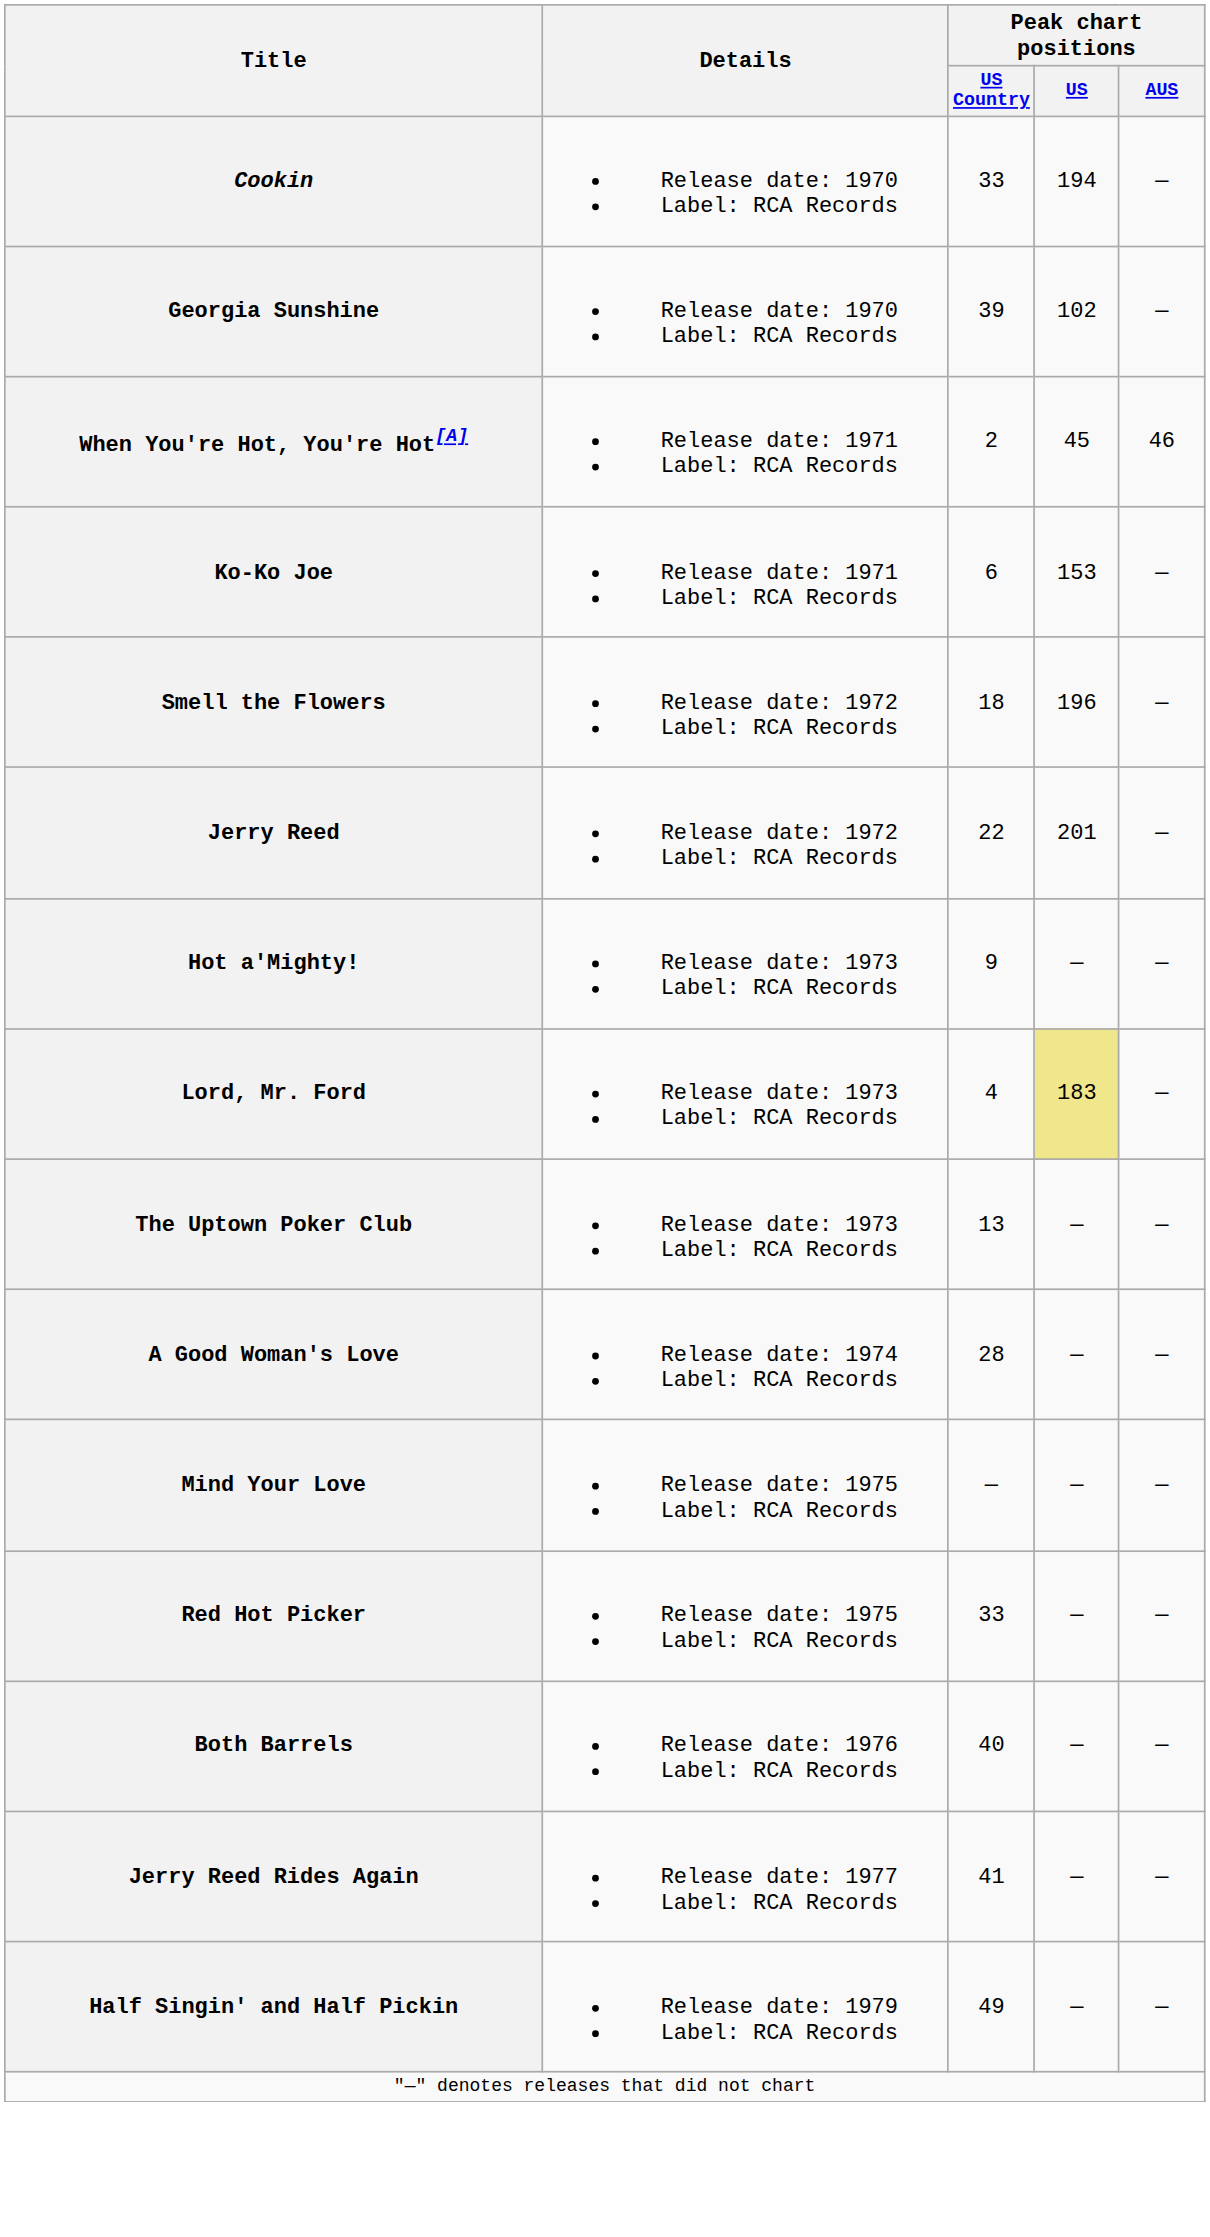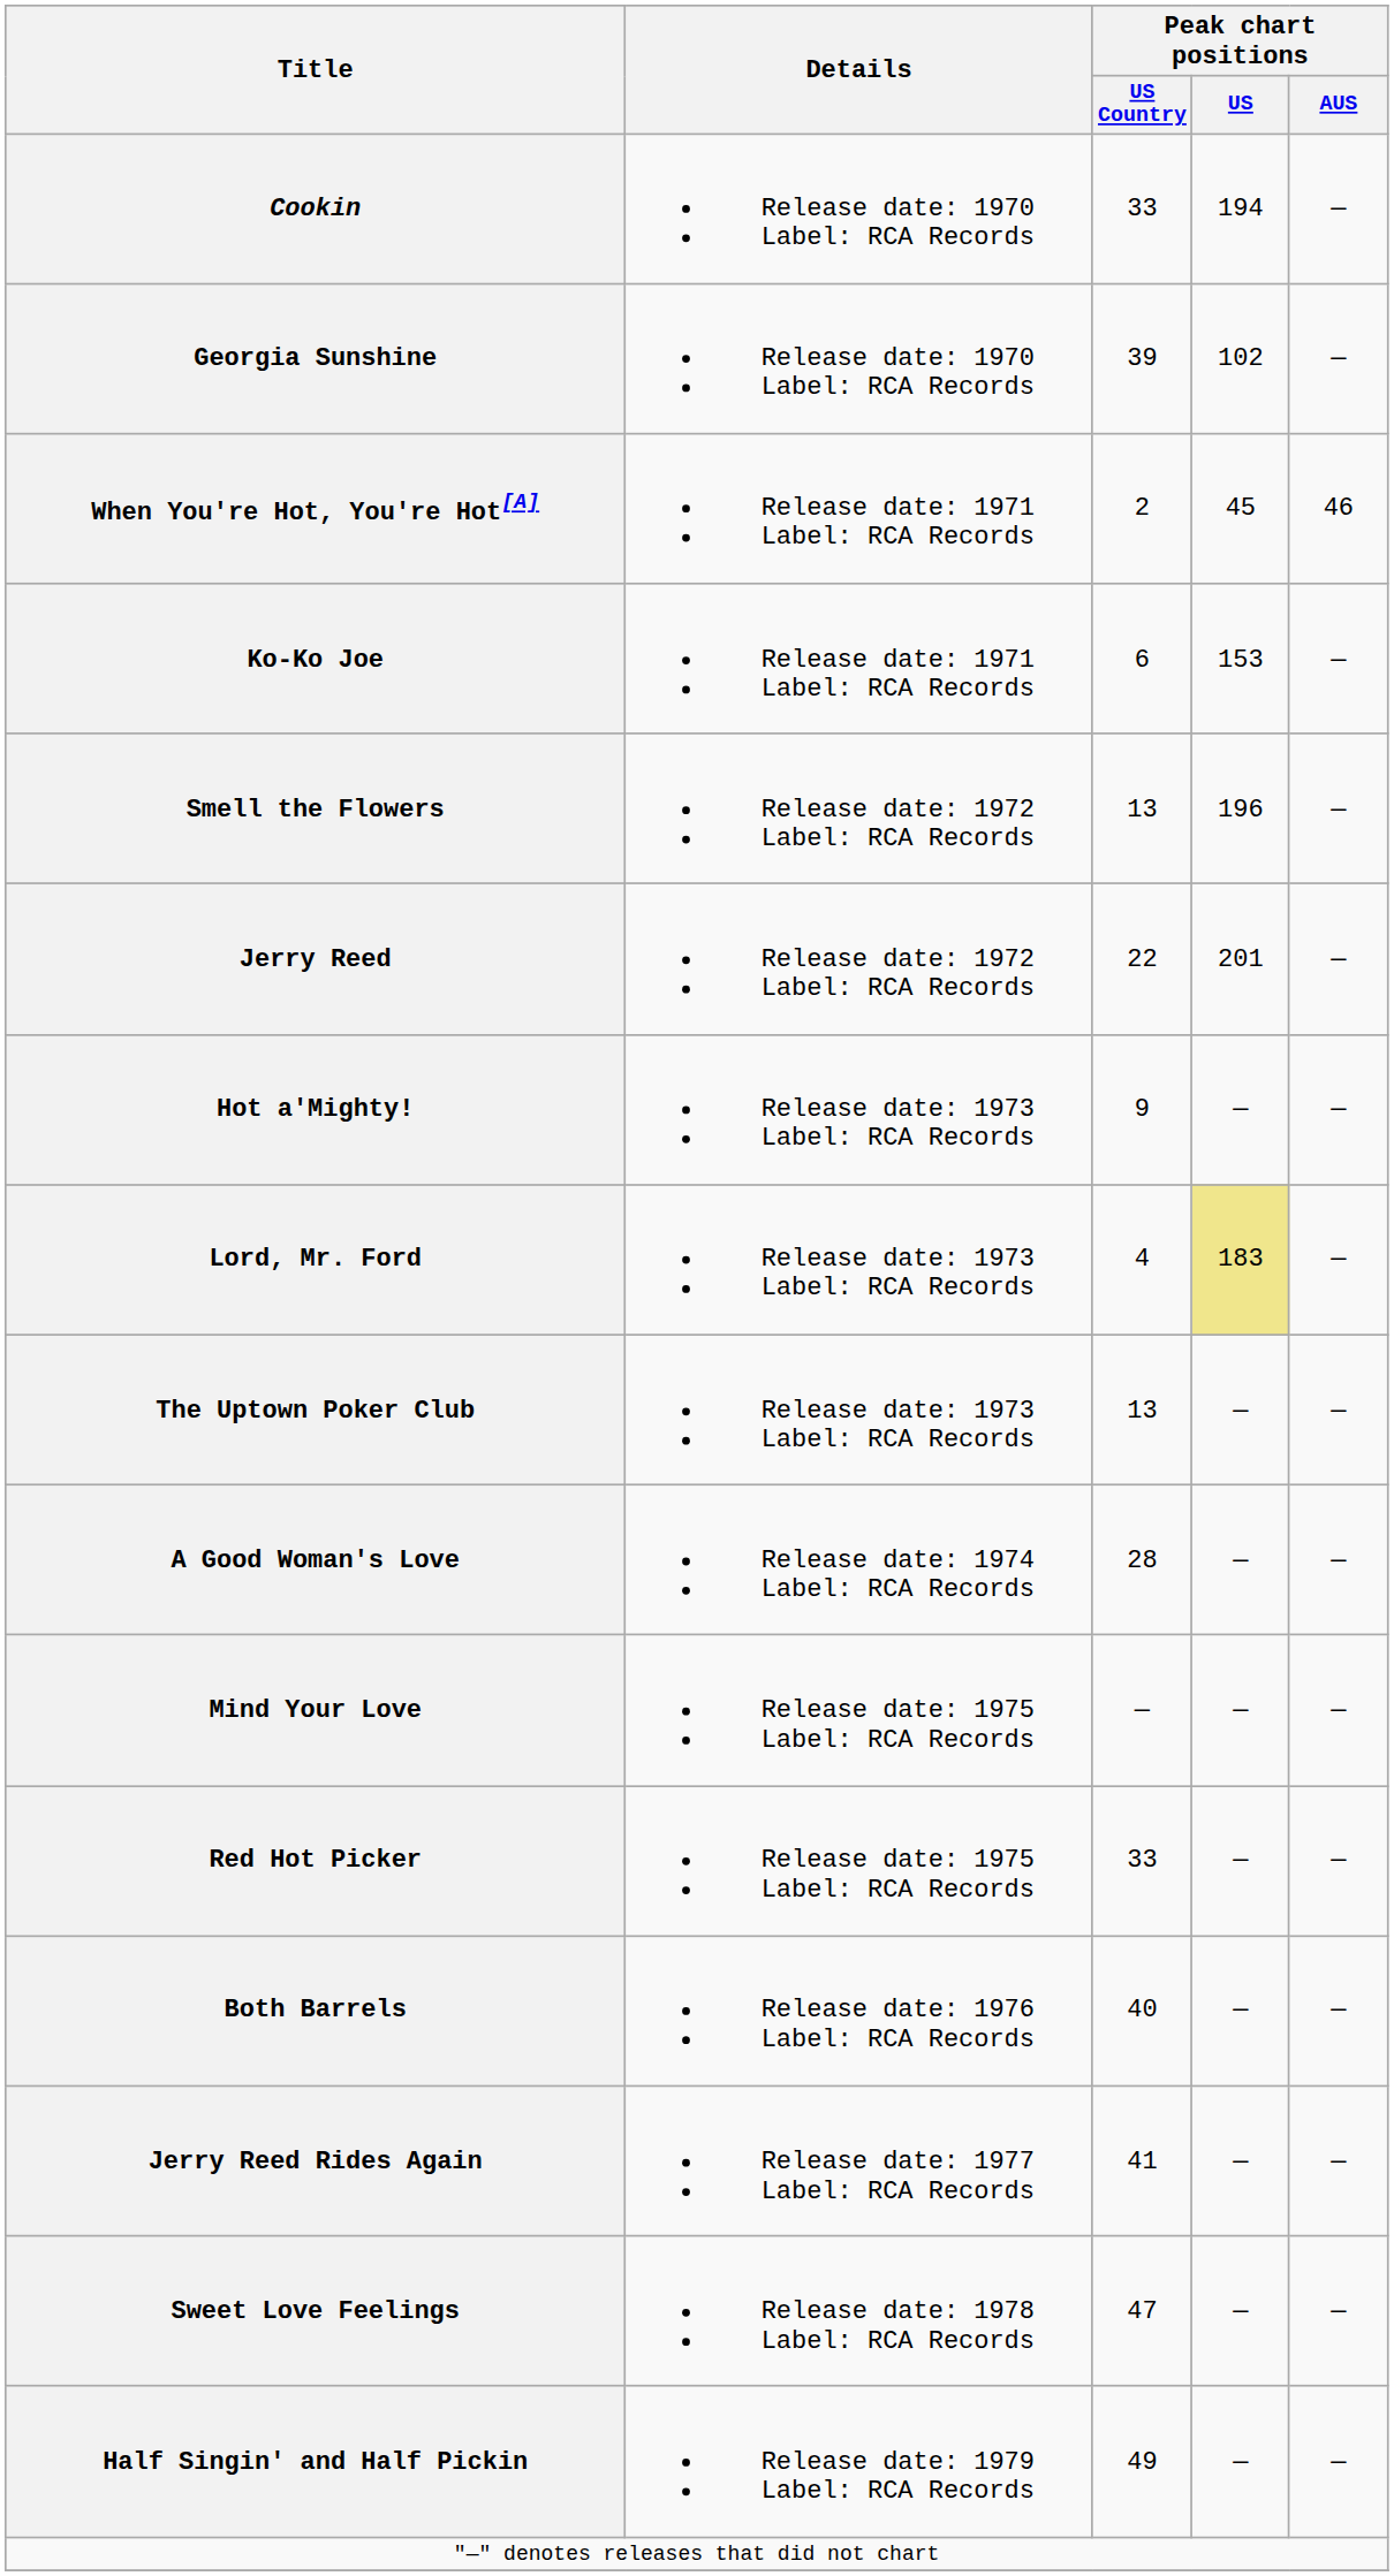 <table class="wikitable plainrowheaders" style="text-align:center;">
 <tr>
 <th rowspan="2" style="width:24em;">Title</th>
 <th rowspan="2" style="width:18em;">Details</th>
 <th colspan="3">Peak chart<br>positions</th>
 </tr>
 <tr style="font-size:smaller;">
 <th width="45"><a href='#'>US Country</a><br></th>
 <th width="45"><a href='#'>US</a><br></th>
 <th width="45"><a href='#'>AUS</a><br></th>
 </tr>
 <tr>
 <th scope="row"><em>Cookin<strong></th>
 <td><br><ul><li>Release date: 1970</li><li>Label: RCA Records</li></ul></td>
 <td>33</td>
 <td>194</td>
 <td>—</td>
 </tr>
 <tr>
 <th scope="row"></em>Georgia Sunshine<em></th>
 <td><br><ul><li>Release date: 1970</li><li>Label: RCA Records</li></ul></td>
 <td>39</td>
 <td>102</td>
 <td>—</td>
 </tr>
 <tr>
 <th scope="row"></em>When You're Hot, You're Hot<em><sup><a href='#'></strong>[A]<strong></a></sup></th>
 <td><br><ul><li>Release date: 1971</li><li>Label: RCA Records</li></ul></td>
 <td>2</td>
 <td>45</td>
 <td>46</td>
 </tr>
 <tr>
 <th scope="row"></em>Ko-Ko Joe<em></th>
 <td><br><ul><li>Release date: 1971</li><li>Label: RCA Records</li></ul></td>
 <td>6</td>
 <td>153</td>
 <td>—</td>
 </tr>
 <tr>
 <th scope="row"></em>Smell the Flowers<em></th>
 <td><br><ul><li>Release date: 1972</li><li>Label: RCA Records</li></ul></td>
-<td>18</td>
+<td>13</td>
 <td>196</td>
 <td>—</td>
 </tr>
 <tr>
 <th scope="row"></em>Jerry Reed<em></th>
 <td><br><ul><li>Release date: 1972</li><li>Label: RCA Records</li></ul></td>
 <td>22</td>
 <td>201</td>
 <td>—</td>
 </tr>
 <tr>
 <th scope="row"></em>Hot a'Mighty!<em></th>
 <td><br><ul><li>Release date: 1973</li><li>Label: RCA Records</li></ul></td>
 <td>9</td>
 <td>—</td>
 <td>—</td>
 </tr>
 <tr>
 <th scope="row"></em>Lord, Mr. Ford<em></th>
 <td><br><ul><li>Release date: 1973</li><li>Label: RCA Records</li></ul></td>
 <td>4</td>
 <td style="background: khaki;">183</td>
 <td>—</td>
 </tr>
 <tr>
 <th scope="row"></em>The Uptown Poker Club<em></th>
 <td><br><ul><li>Release date: 1973</li><li>Label: RCA Records</li></ul></td>
 <td>13</td>
 <td>—</td>
 <td>—</td>
 </tr>
 <tr>
 <th scope="row"></em>A Good Woman's Love<em></th>
 <td><br><ul><li>Release date: 1974</li><li>Label: RCA Records</li></ul></td>
 <td>28</td>
 <td>—</td>
 <td>—</td>
 </tr>
 <tr>
 <th scope="row"></em>Mind Your Love<em></th>
 <td><br><ul><li>Release date: 1975</li><li>Label: RCA Records</li></ul></td>
 <td>—</td>
 <td>—</td>
 <td>—</td>
 </tr>
 <tr>
 <th scope="row"></em>Red Hot Picker<em></th>
 <td><br><ul><li>Release date: 1975</li><li>Label: RCA Records</li></ul></td>
 <td>33</td>
 <td>—</td>
 <td>—</td>
 </tr>
 <tr>
 <th scope="row"></em>Both Barrels<em></th>
 <td><br><ul><li>Release date: 1976</li><li>Label: RCA Records</li></ul></td>
 <td>40</td>
 <td>—</td>
 <td>—</td>
 </tr>
 <tr>
 <th scope="row"></em>Jerry Reed Rides Again<em></th>
 <td><br><ul><li>Release date: 1977</li><li>Label: RCA Records</li></ul></td>
 <td>41</td>
 <td>—</td>
 <td>—</td>
 </tr>
 <tr>
+<th scope="row"></em>Sweet Love Feelings<em></th>
+<td><br><ul><li>Release date: 1978</li><li>Label: RCA Records</li></ul></td>
+<td>47</td>
+<td>—</td>
+<td>—</td>
+</tr>
+<tr>
 <th scope="row"></em>Half Singin' and Half Pickin</strong></th>
 <td><br><ul><li>Release date: 1979</li><li>Label: RCA Records</li></ul></td>
 <td>49</td>
 <td>—</td>
 <td>—</td>
 </tr>
 <tr>
 <td colspan="5" style="font-size: 8pt">"—" denotes releases that did not chart</td>
 </tr>
 <tr>
 </tr>
 </table>
